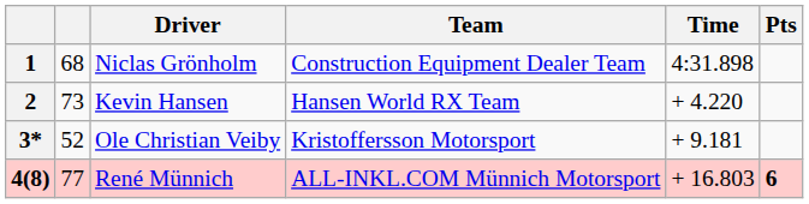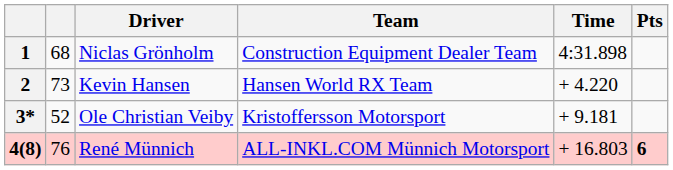 <table class="wikitable" style="font-size:95%">
 <tr>
 <th></th>
 <th></th>
 <th>Driver</th>
 <th>Team</th>
 <th>Time</th>
 <th>Pts</th>
 </tr>
 <tr>
 <th>1</th>
 <td>68</td>
 <td> <a href='#'>Niclas Grönholm</a></td>
 <td><a href='#'>Construction Equipment Dealer Team</a></td>
 <td>4:31.898</td>
 <td></td>
 </tr>
 <tr>
 <th>2</th>
 <td>73</td>
 <td> <a href='#'>Kevin Hansen</a></td>
 <td><a href='#'>Hansen World RX Team</a></td>
 <td>+ 4.220</td>
 <td></td>
 </tr>
 <tr>
 <th>3*</th>
 <td>52</td>
 <td> <a href='#'>Ole Christian Veiby</a></td>
 <td><a href='#'>Kristoffersson Motorsport</a></td>
 <td>+ 9.181</td>
 <td></td>
 </tr>
 <tr>
 <th style="background:#ffcccc;">4(8)</th>
-<td style="background:#ffcccc;">77</td>
+<td style="background:#ffcccc;">76</td>
 <td style="background:#ffcccc;"> <a href='#'>René Münnich</a></td>
 <td style="background:#ffcccc;"><a href='#'>ALL-INKL.COM Münnich Motorsport</a></td>
 <td style="background:#ffcccc;">+ 16.803</td>
 <td style="background:#ffcccc;"><strong>6</strong></td>
 </tr>
 </table>
